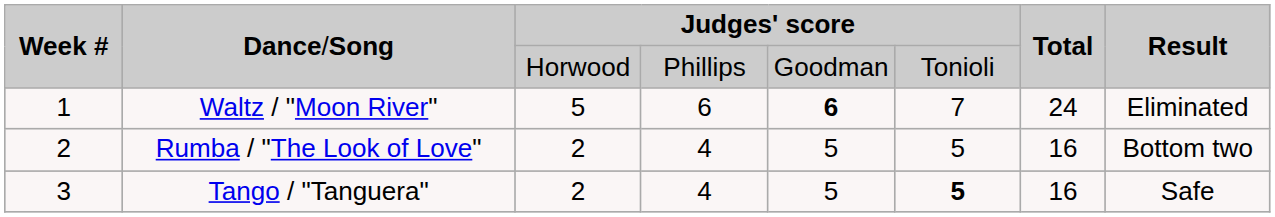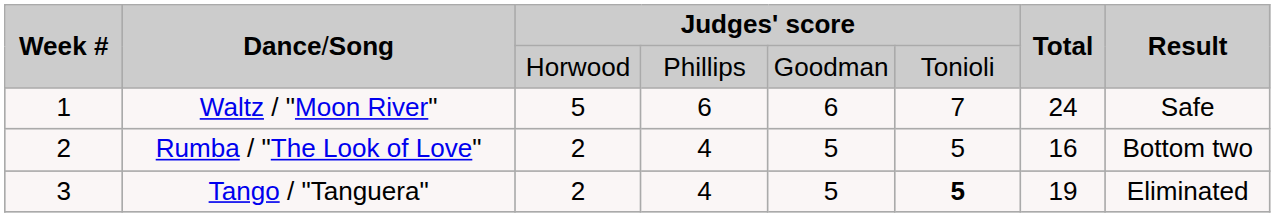 <table class="wikitable">
 <tr style="text-align:Center; background:#ccc;">
 <td rowspan="2"><strong>Week #</strong></td>
 <td rowspan="2"><strong>Dance</strong>/<strong>Song</strong></td>
 <td colspan="4"><strong>Judges' score</strong></td>
 <td rowspan="2"><strong>Total</strong></td>
 <td rowspan="2"><strong>Result</strong></td>
 </tr>
 <tr style="text-align:center; background:#ccc;">
 <td style="width:10%; ">Horwood</td>
 <td style="width:10%; ">Phillips</td>
 <td style="width:10%; ">Goodman</td>
 <td style="width:10%; ">Tonioli</td>
 </tr>
 <tr style="text-align:center; background:#faf6f6;">
 <td>1</td>
 <td><a href='#'>Waltz</a> / "<a href='#'>Moon River</a>"</td>
 <td>5</td>
 <td>6</td>
-<td><strong>6</strong></td>
+<td>6</td>
 <td>7</td>
 <td>24</td>
-<td>Eliminated</td>
+<td>Safe</td>
 </tr>
 <tr>
 <td style="text-align:center; background:#faf6f6;">2</td>
 <td style="text-align:center; background:#faf6f6;"><a href='#'>Rumba</a> / "<a href='#'>The Look of Love</a>"</td>
 <td style="text-align:center; background:#faf6f6;">2</td>
 <td style="text-align:center; background:#faf6f6;">4</td>
 <td style="text-align:center; background:#faf6f6;">5</td>
 <td style="text-align:center; background:#faf6f6;">5</td>
 <td style="text-align:center; background:#faf6f6;">16</td>
 <td style="text-align:center; background:#faf6f6;">Bottom two</td>
 </tr>
 <tr style="text-align:center; background:#faf6f6;">
 <td>3</td>
 <td><a href='#'>Tango</a> / "Tanguera"</td>
 <td>2</td>
 <td>4</td>
 <td>5</td>
 <td><strong>5</strong></td>
-<td>16</td>
-<td>Safe</td>
+<td>19</td>
+<td>Eliminated</td>
 </tr>
 </table>
